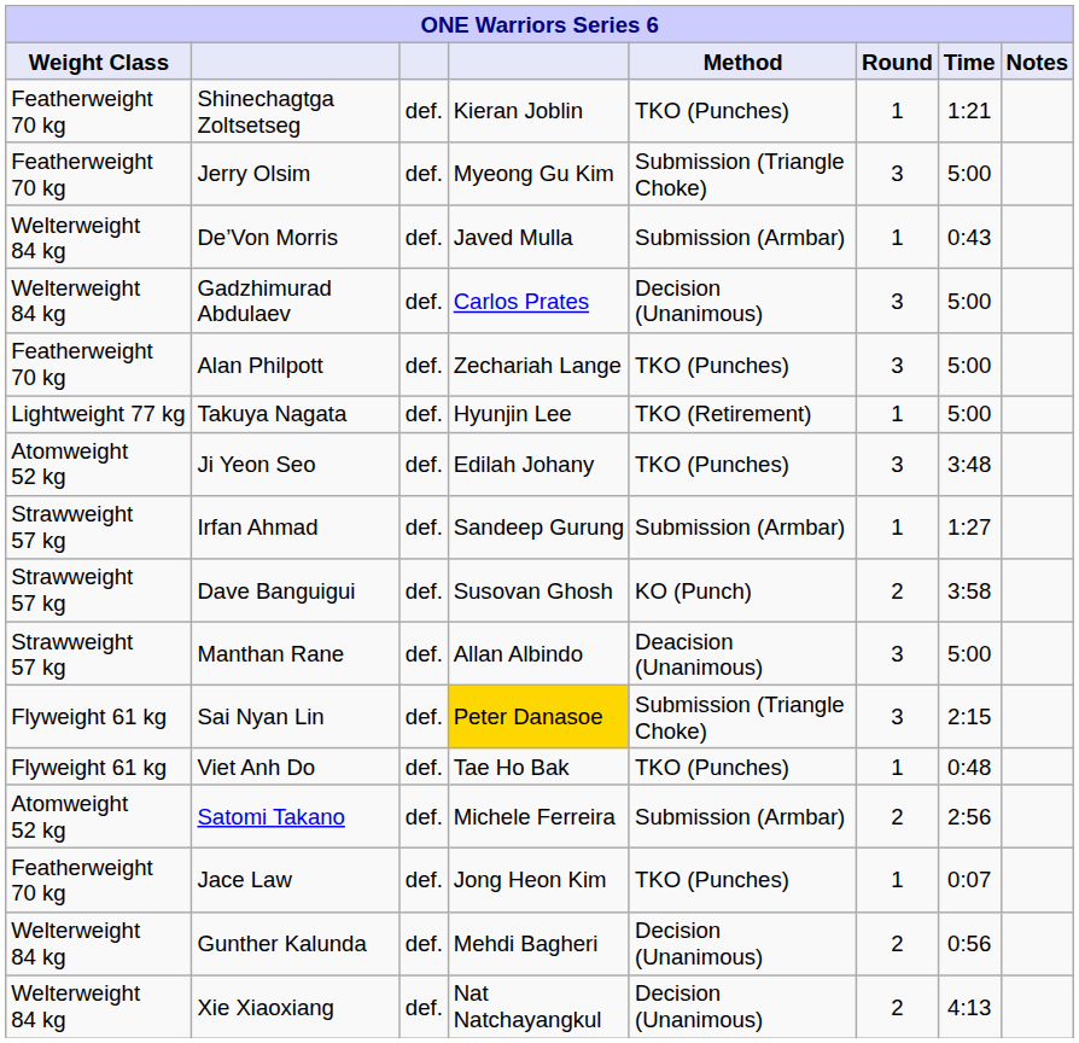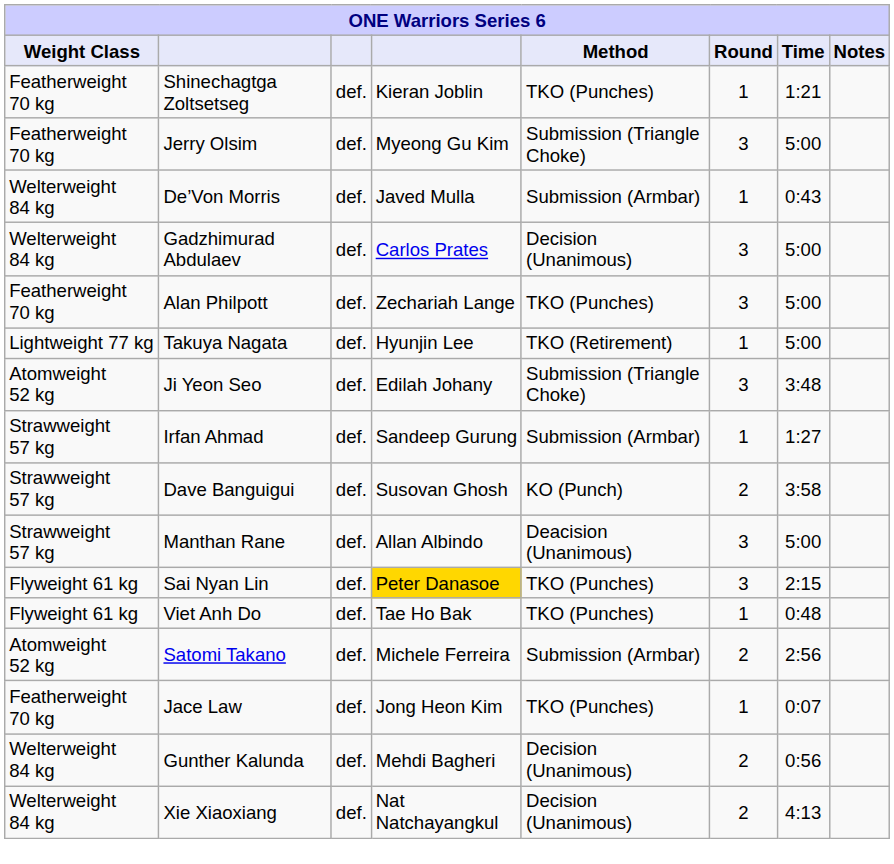 <table class="wikitable" style="font-size: 80%;">
 <tr>
 <th colspan="8" style="background-color: #ccf; color: #000080; text-align: center;"><strong>ONE Warriors Series 6</strong></th>
 </tr>
 <tr>
 <th colspan="1" style="background-color: #E6E8FA; color: #000000; text-align: center;">Weight Class</th>
 <th colspan="1" style="background-color: #E6E8FA; color: #000000; text-align: center;"></th>
 <th colspan="1" style="background-color: #E6E8FA; color: #000000; text-align: center;"></th>
 <th colspan="1" style="background-color: #E6E8FA; color: #000000; text-align: center;"></th>
 <th colspan="1" style="background-color: #E6E8FA; color: #000000; text-align: center;">Method</th>
 <th colspan="1" style="background-color: #E6E8FA; color: #000000; text-align: center;">Round</th>
 <th colspan="1" style="background-color: #E6E8FA; color: #000000; text-align: center;">Time</th>
 <th colspan="1" style="background-color: #E6E8FA; color: #000000; text-align: center;">Notes</th>
 </tr>
 <tr>
 <td>Featherweight 70 kg</td>
 <td> Shinechagtga Zoltsetseg</td>
 <td>def.</td>
 <td> Kieran Joblin</td>
 <td>TKO (Punches)</td>
 <td align=center>1</td>
 <td align=center>1:21</td>
 <td></td>
 </tr>
 <tr>
 <td>Featherweight 70 kg</td>
 <td> Jerry Olsim</td>
 <td>def.</td>
 <td> Myeong Gu Kim</td>
 <td>Submission (Triangle Choke)</td>
 <td align=center>3</td>
 <td align=center>5:00</td>
 <td></td>
 </tr>
 <tr>
 <td>Welterweight 84 kg</td>
 <td> De’Von Morris</td>
 <td>def.</td>
 <td> Javed Mulla</td>
 <td>Submission (Armbar)</td>
 <td align=center>1</td>
 <td align=center>0:43</td>
 <td></td>
 </tr>
 <tr>
 <td>Welterweight 84 kg</td>
 <td> Gadzhimurad Abdulaev</td>
 <td>def.</td>
 <td> <a href='#'>Carlos Prates</a></td>
 <td>Decision (Unanimous)</td>
 <td align=center>3</td>
 <td align=center>5:00</td>
 <td></td>
 </tr>
 <tr>
 <td>Featherweight 70 kg</td>
 <td> Alan Philpott</td>
 <td>def.</td>
 <td> Zechariah Lange</td>
 <td>TKO (Punches)</td>
 <td align=center>3</td>
 <td align=center>5:00</td>
 <td></td>
 </tr>
 <tr>
 <td>Lightweight 77 kg</td>
 <td> Takuya Nagata</td>
 <td>def.</td>
 <td> Hyunjin Lee</td>
 <td>TKO (Retirement)</td>
 <td align=center>1</td>
 <td align=center>5:00</td>
 <td></td>
 </tr>
 <tr>
 <td>Atomweight 52 kg</td>
 <td> Ji Yeon Seo</td>
 <td>def.</td>
 <td> Edilah Johany</td>
-<td>TKO (Punches)</td>
+<td>Submission (Triangle Choke)</td>
 <td align=center>3</td>
 <td align=center>3:48</td>
 <td></td>
 </tr>
 <tr>
 <td>Strawweight 57 kg</td>
 <td> Irfan Ahmad</td>
 <td>def.</td>
 <td> Sandeep Gurung</td>
 <td>Submission (Armbar)</td>
 <td align=center>1</td>
 <td align=center>1:27</td>
 <td></td>
 </tr>
 <tr>
 <td>Strawweight 57 kg</td>
 <td> Dave Banguigui</td>
 <td>def.</td>
 <td> Susovan Ghosh</td>
 <td>KO (Punch)</td>
 <td align=center>2</td>
 <td align=center>3:58</td>
 <td></td>
 </tr>
 <tr>
 <td>Strawweight 57 kg</td>
 <td> Manthan Rane</td>
 <td>def.</td>
 <td> Allan Albindo</td>
 <td>Deacision (Unanimous)</td>
 <td align=center>3</td>
 <td align=center>5:00</td>
 <td></td>
 </tr>
 <tr>
 <td>Flyweight 61 kg</td>
 <td> Sai Nyan Lin</td>
 <td>def.</td>
 <td style="background: gold;"> Peter Danasoe</td>
-<td>Submission (Triangle Choke)</td>
+<td>TKO (Punches)</td>
 <td align=center>3</td>
 <td align=center>2:15</td>
 <td></td>
 </tr>
 <tr>
 <td>Flyweight 61 kg</td>
 <td> Viet Anh Do</td>
 <td>def.</td>
 <td> Tae Ho Bak</td>
 <td>TKO (Punches)</td>
 <td align=center>1</td>
 <td align=center>0:48</td>
 <td></td>
 </tr>
 <tr>
 <td>Atomweight 52 kg</td>
 <td> <a href='#'>Satomi Takano</a></td>
 <td>def.</td>
 <td> Michele Ferreira</td>
 <td>Submission (Armbar)</td>
 <td align=center>2</td>
 <td align=center>2:56</td>
 <td></td>
 </tr>
 <tr>
 <td>Featherweight 70 kg</td>
 <td> Jace Law</td>
 <td>def.</td>
 <td> Jong Heon Kim</td>
 <td>TKO (Punches)</td>
 <td align=center>1</td>
 <td align=center>0:07</td>
 <td></td>
 </tr>
 <tr>
 <td>Welterweight 84 kg</td>
 <td> Gunther Kalunda</td>
 <td>def.</td>
 <td> Mehdi Bagheri</td>
 <td>Decision (Unanimous)</td>
 <td align=center>2</td>
 <td align=center>0:56</td>
 <td></td>
 </tr>
 <tr>
 <td>Welterweight 84 kg</td>
 <td> Xie Xiaoxiang</td>
 <td>def.</td>
 <td> Nat Natchayangkul</td>
 <td>Decision (Unanimous)</td>
 <td align=center>2</td>
 <td align=center>4:13</td>
 <td></td>
 </tr>
 </table>
